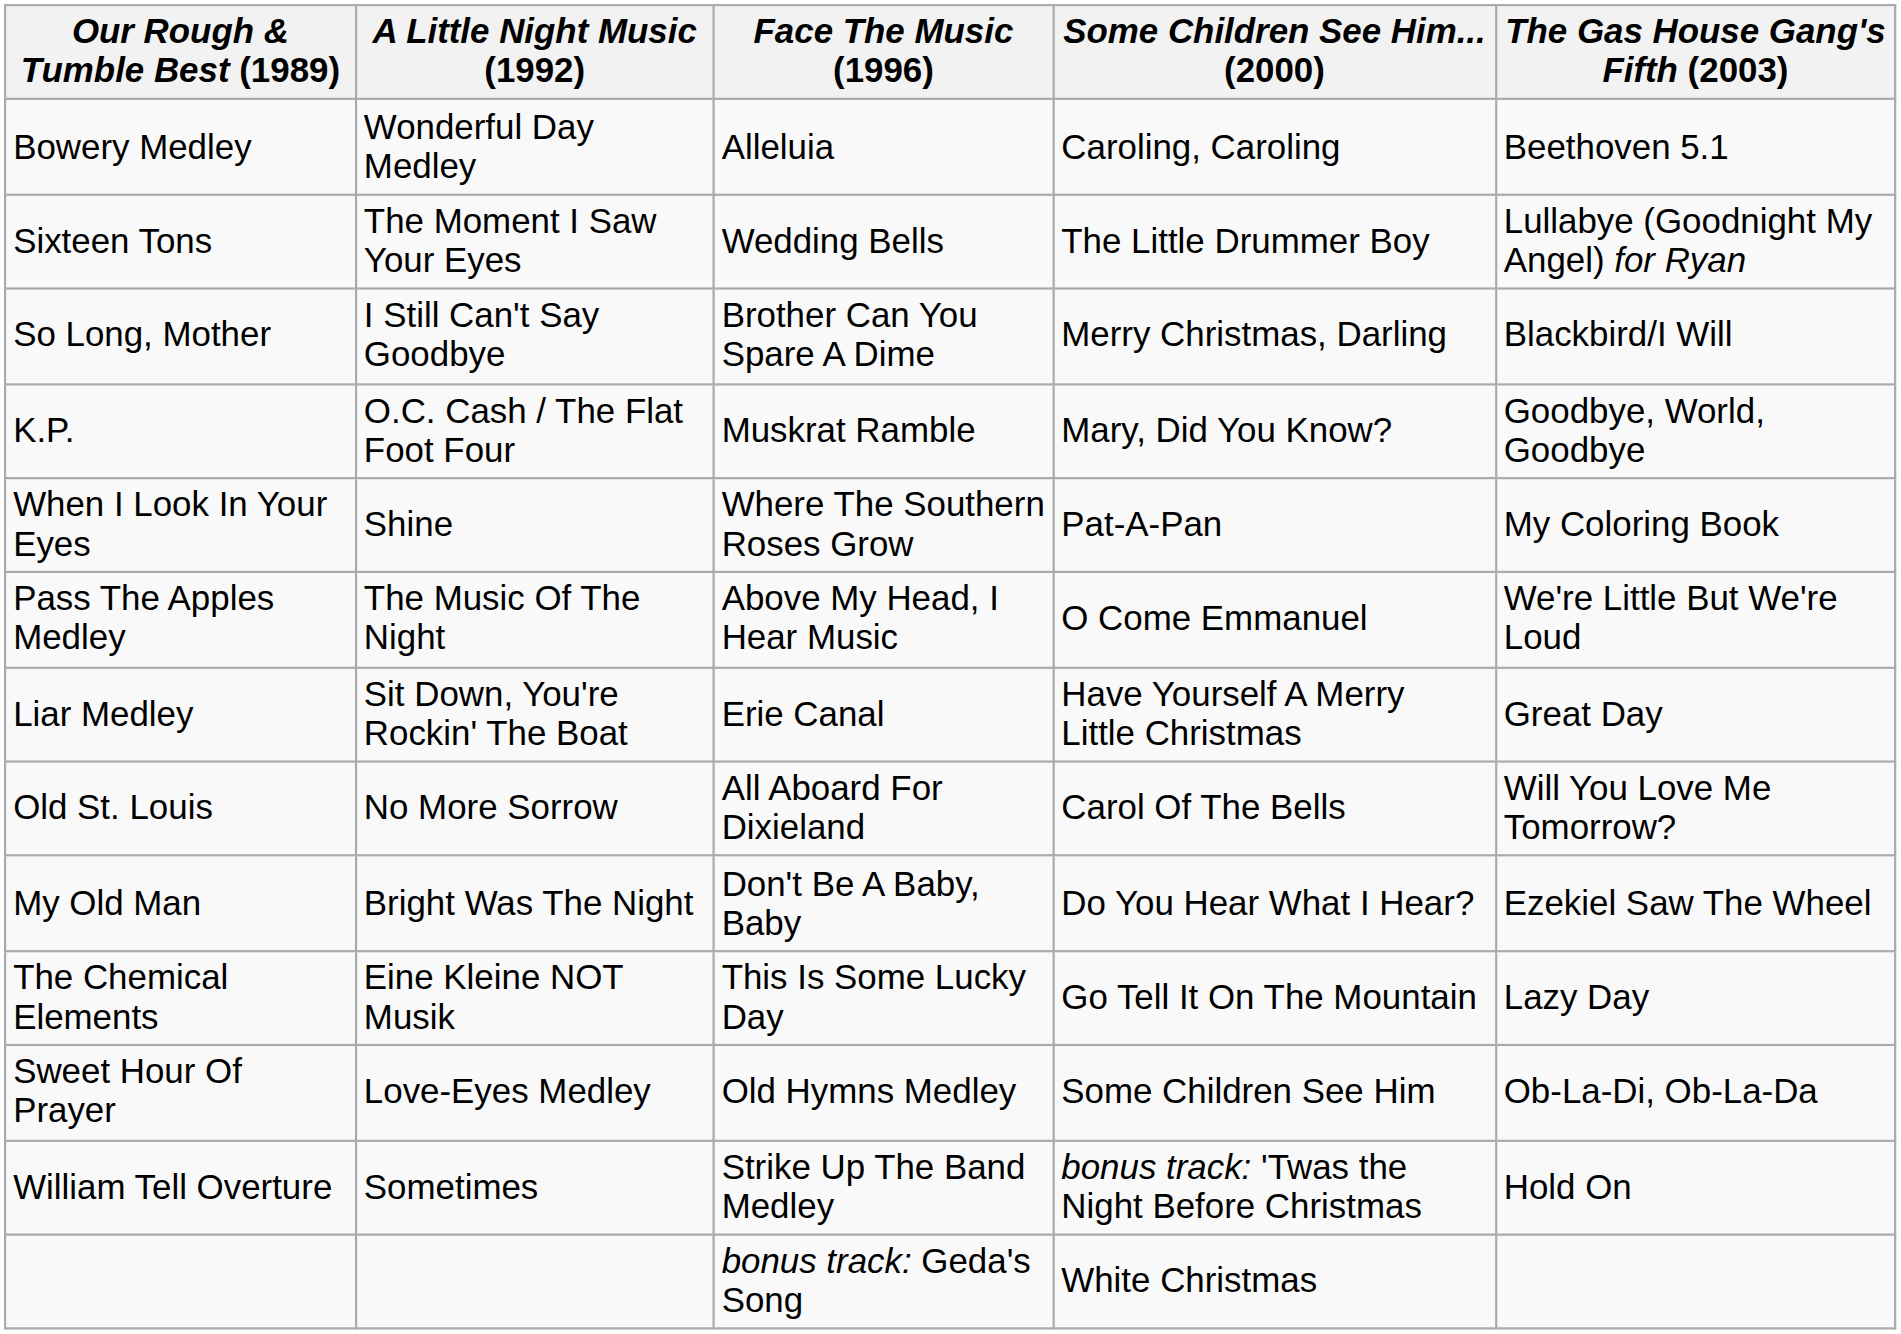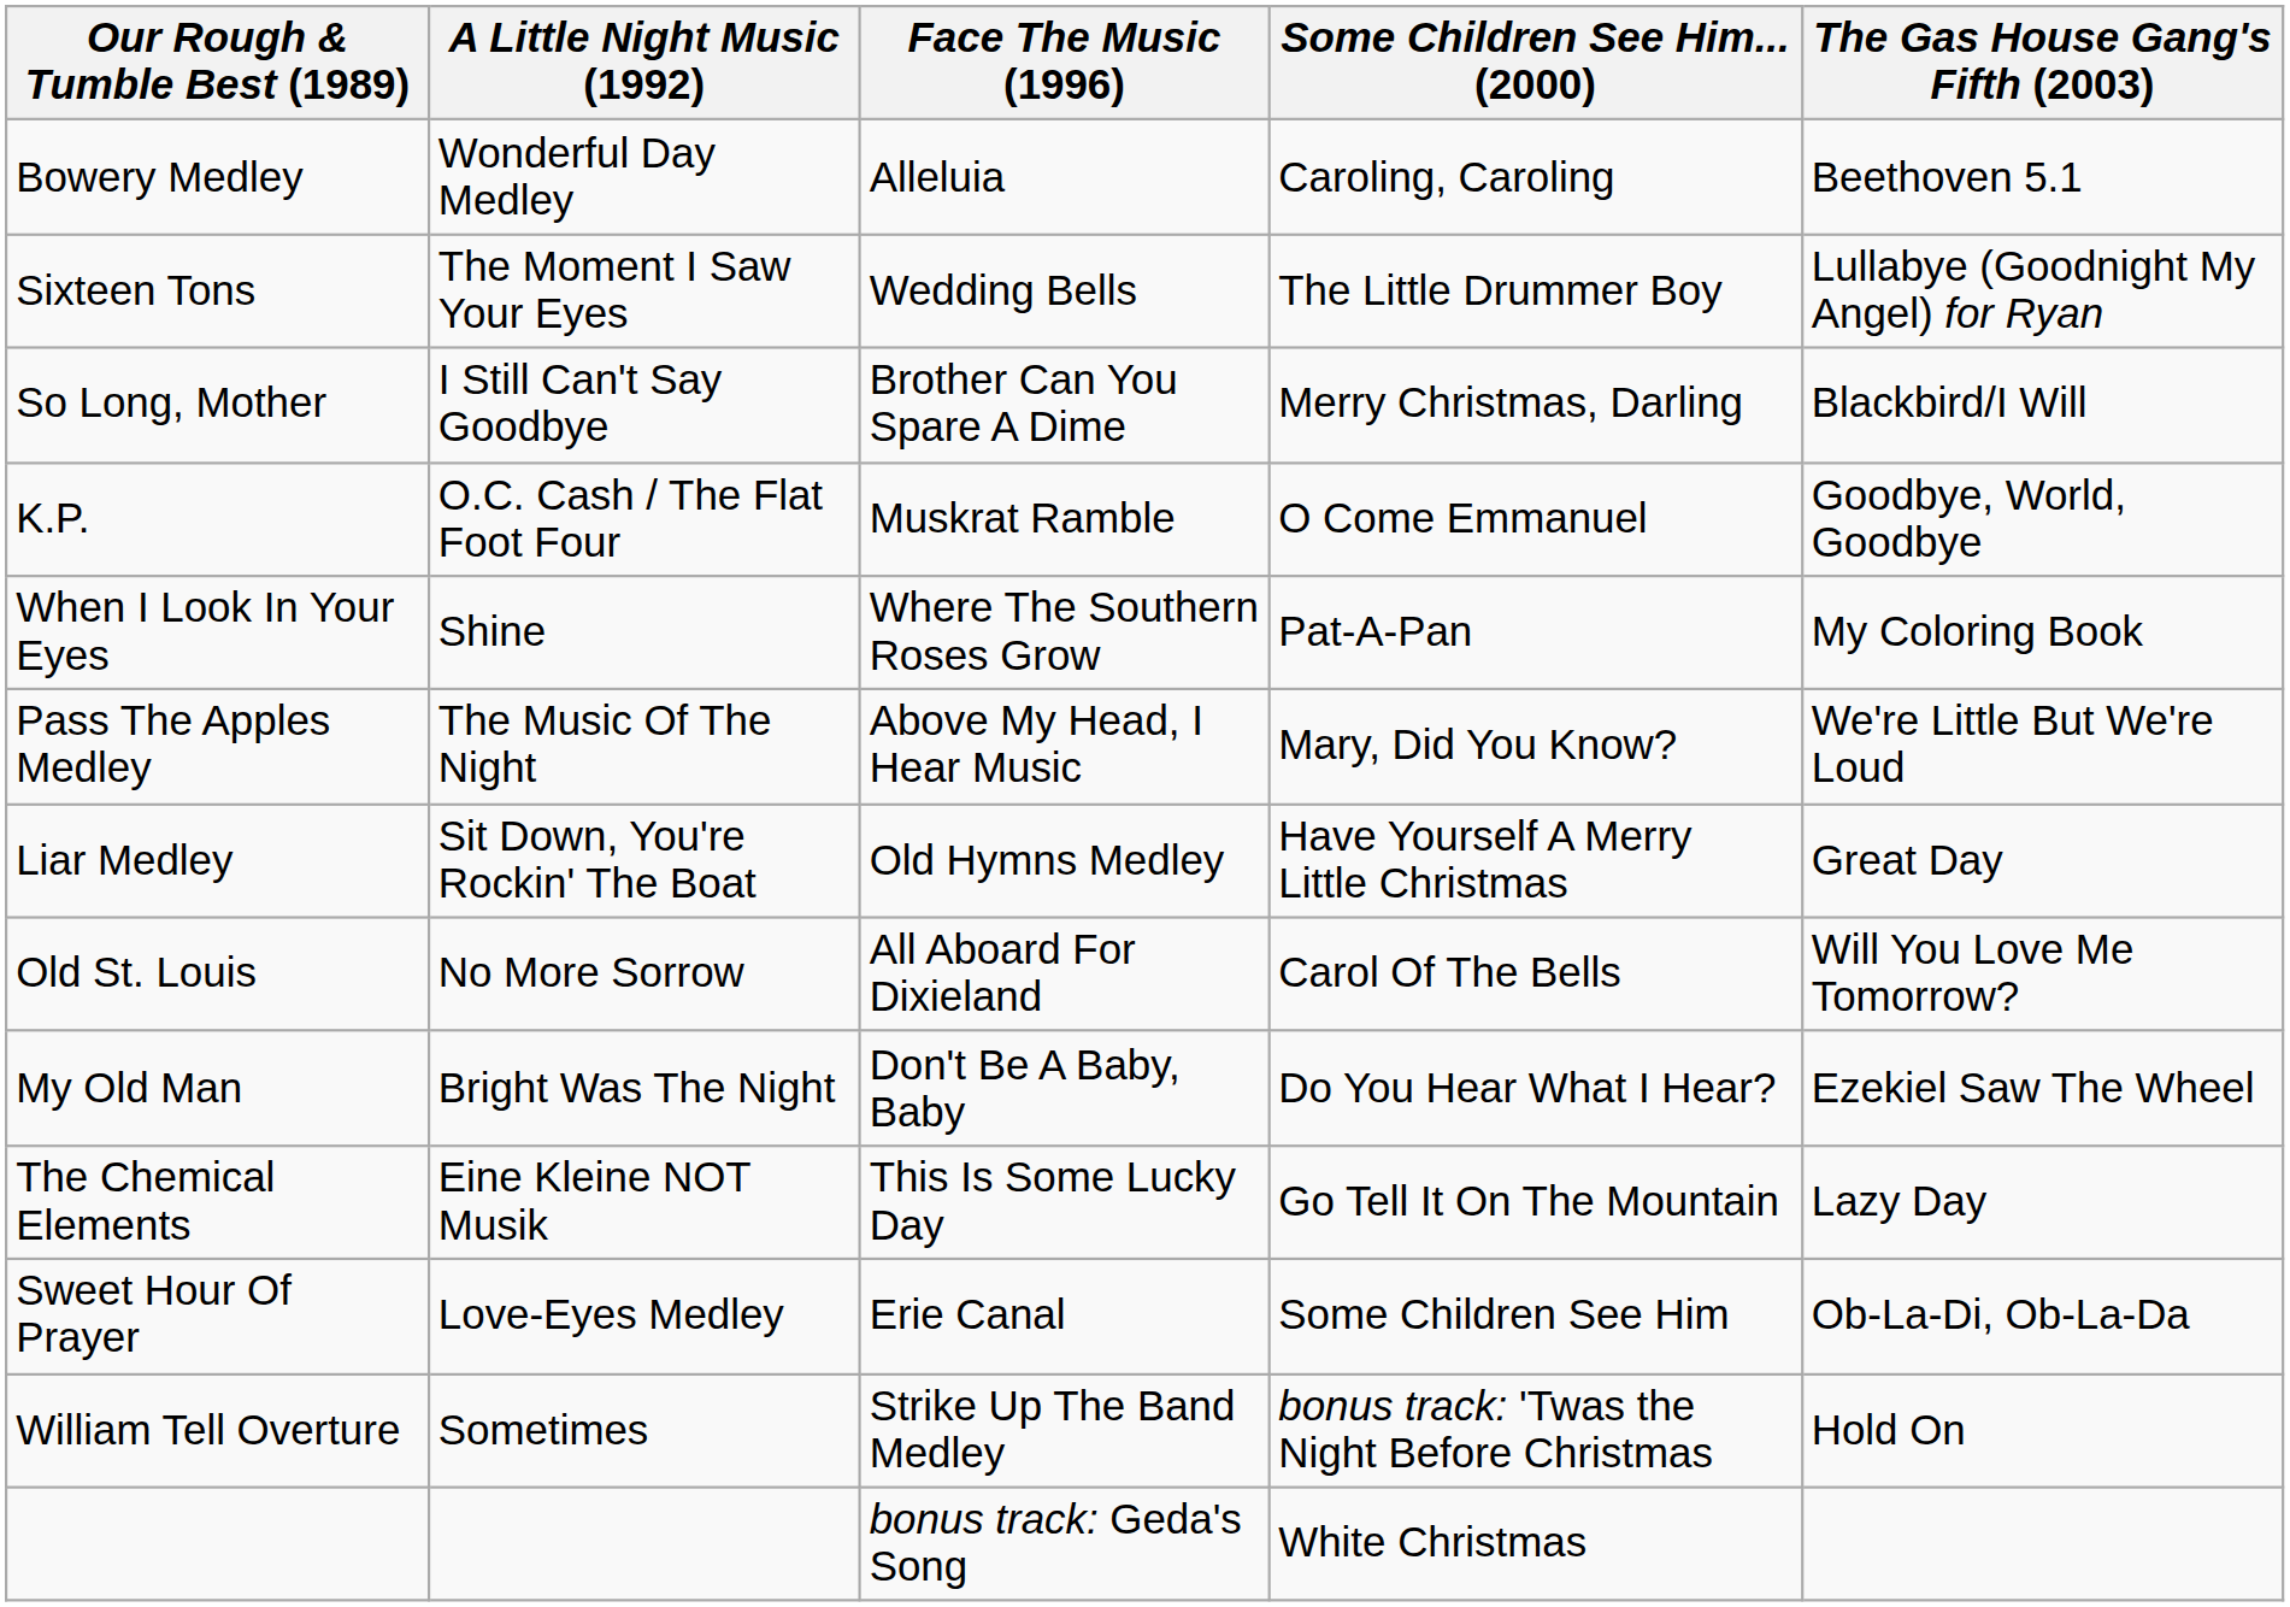 <table class="wikitable">
 <tr>
 <th><em>Our Rough & Tumble Best</em> (1989)</th>
 <th><em>A Little Night Music</em> (1992)</th>
 <th><em>Face The Music</em> (1996)</th>
 <th><em>Some Children See Him...</em> (2000)</th>
 <th><em>The Gas House Gang's Fifth</em> (2003)</th>
 </tr>
 <tr>
 <td>Bowery Medley</td>
 <td>Wonderful Day Medley</td>
 <td>Alleluia</td>
 <td>Caroling, Caroling</td>
 <td>Beethoven 5.1</td>
 </tr>
 <tr>
 <td>Sixteen Tons</td>
 <td>The Moment I Saw Your Eyes</td>
 <td>Wedding Bells</td>
 <td>The Little Drummer Boy</td>
 <td>Lullabye (Goodnight My Angel) <em>for Ryan</em></td>
 </tr>
 <tr>
 <td>So Long, Mother</td>
 <td>I Still Can't Say Goodbye</td>
 <td>Brother Can You Spare A Dime</td>
 <td>Merry Christmas, Darling</td>
 <td>Blackbird/I Will</td>
 </tr>
 <tr>
 <td>K.P.</td>
 <td>O.C. Cash / The Flat Foot Four</td>
 <td>Muskrat Ramble</td>
-<td>Mary, Did You Know?</td>
+<td>O Come Emmanuel</td>
 <td>Goodbye, World, Goodbye</td>
 </tr>
 <tr>
 <td>When I Look In Your Eyes</td>
 <td>Shine</td>
 <td>Where The Southern Roses Grow</td>
 <td>Pat-A-Pan</td>
 <td>My Coloring Book</td>
 </tr>
 <tr>
 <td>Pass The Apples Medley</td>
 <td>The Music Of The Night</td>
 <td>Above My Head, I Hear Music</td>
-<td>O Come Emmanuel</td>
+<td>Mary, Did You Know?</td>
 <td>We're Little But We're Loud</td>
 </tr>
 <tr>
 <td>Liar Medley</td>
 <td>Sit Down, You're Rockin' The Boat</td>
-<td>Erie Canal</td>
+<td>Old Hymns Medley</td>
 <td>Have Yourself A Merry Little Christmas</td>
 <td>Great Day</td>
 </tr>
 <tr>
 <td>Old St. Louis</td>
 <td>No More Sorrow</td>
 <td>All Aboard For Dixieland</td>
 <td>Carol Of The Bells</td>
 <td>Will You Love Me Tomorrow?</td>
 </tr>
 <tr>
 <td>My Old Man</td>
 <td>Bright Was The Night</td>
 <td>Don't Be A Baby, Baby</td>
 <td>Do You Hear What I Hear?</td>
 <td>Ezekiel Saw The Wheel</td>
 </tr>
 <tr>
 <td>The Chemical Elements</td>
 <td>Eine Kleine NOT Musik</td>
 <td>This Is Some Lucky Day</td>
 <td>Go Tell It On The Mountain</td>
 <td>Lazy Day</td>
 </tr>
 <tr>
 <td>Sweet Hour Of Prayer</td>
 <td>Love-Eyes Medley</td>
-<td>Old Hymns Medley</td>
+<td>Erie Canal</td>
 <td>Some Children See Him</td>
 <td>Ob-La-Di, Ob-La-Da</td>
 </tr>
 <tr>
 <td>William Tell Overture</td>
 <td>Sometimes</td>
 <td>Strike Up The Band Medley</td>
 <td><em>bonus track:</em> 'Twas the Night Before Christmas</td>
 <td>Hold On</td>
 </tr>
 <tr>
 <td></td>
 <td></td>
 <td><em>bonus track:</em> Geda's Song</td>
 <td>White Christmas</td>
 </tr>
 </table>
